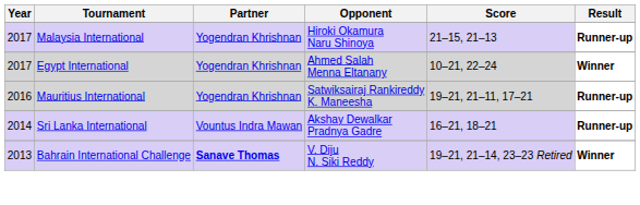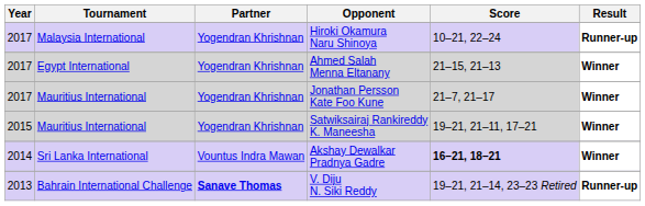 <table class="sortable wikitable" style="font-size: 90%;">
 <tr>
 <th>Year</th>
 <th>Tournament</th>
 <th>Partner</th>
 <th>Opponent</th>
 <th>Score</th>
 <th>Result</th>
 </tr>
 <tr>
 </tr>
 <tr style="background:#D8CEF6">
 <td align="center">2017</td>
 <td align="left"><a href='#'>Malaysia International</a></td>
 <td align="left"> <a href='#'>Yogendran Khrishnan</a></td>
 <td align="left"> <a href='#'>Hiroki Okamura</a><br> <a href='#'>Naru Shinoya</a></td>
-<td align="left">21–15, 21–13</td>
+<td align="left">10–21, 22–24</td>
 <td style="text-align:left; background:white"> <strong>Runner-up</strong></td>
 </tr>
 <tr>
 </tr>
 <tr style="background:#D5D5D5">
 <td align="center">2017</td>
 <td align="left"><a href='#'>Egypt International</a></td>
 <td align="left"> <a href='#'>Yogendran Khrishnan</a></td>
 <td align="left"> <a href='#'>Ahmed Salah</a><br> <a href='#'>Menna Eltanany</a></td>
-<td align="left">10–21, 22–24</td>
+<td align="left">21–15, 21–13</td>
 <td style="text-align:left; background:white"> <strong>Winner</strong></td>
 </tr>
 <tr>
 </tr>
+<tr style="background:#D5D5D5">
+<td align="center">2017</td>
+<td align="left"><a href='#'>Mauritius International</a></td>
+<td align="left"> <a href='#'>Yogendran Khrishnan</a></td>
+<td align="left"> <a href='#'>Jonathan Persson</a><br> <a href='#'>Kate Foo Kune</a></td>
+<td align="left">21–7, 21–17</td>
+<td style="text-align:left; background:white"> <strong>Winner</strong></td>
+</tr>
 <tr>
 </tr>
 <tr style="background:#D5D5D5">
-<td align="center">2016</td>
+<td align="center">2015</td>
 <td align="left"><a href='#'>Mauritius International</a></td>
 <td align="left"> <a href='#'>Yogendran Khrishnan</a></td>
 <td align="left"> <a href='#'>Satwiksairaj Rankireddy</a><br> <a href='#'>K. Maneesha</a></td>
 <td align="left">19–21, 21–11, 17–21</td>
-<td style="text-align:left; background:white"> <strong>Runner-up</strong></td>
+<td style="text-align:left; background:white"> <strong>Winner</strong></td>
 </tr>
 <tr>
 </tr>
 <tr style="background:#D8CEF6">
 <td align="center">2014</td>
 <td align="left"><a href='#'>Sri Lanka International</a></td>
 <td align="left"> <a href='#'>Vountus Indra Mawan</a></td>
 <td align="left"> <a href='#'>Akshay Dewalkar</a><br> <a href='#'>Pradnya Gadre</a></td>
-<td align="left">16–21, 18–21</td>
-<td style="text-align:left; background:white"> <strong>Runner-up</strong></td>
+<td align="left"><strong>16–21, 18–21</strong></td>
+<td style="text-align:left; background:white"> <strong>Winner</strong></td>
 </tr>
 <tr>
 </tr>
 <tr style="background:#D8CEF6">
 <td align="center">2013</td>
 <td align="left"><a href='#'>Bahrain International Challenge</a></td>
 <td align="left"><strong> <a href='#'>Sanave Thomas</a></strong></td>
 <td align="left"> <a href='#'>V. Diju</a><br> <a href='#'>N. Siki Reddy</a></td>
 <td align="left">19–21, 21–14, 23–23 <em>Retired</em></td>
-<td style="text-align:left; background:white"> <strong>Winner</strong></td>
+<td style="text-align:left; background:white"> <strong>Runner-up</strong></td>
 </tr>
 </table>
